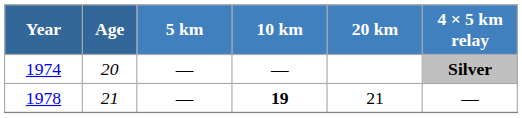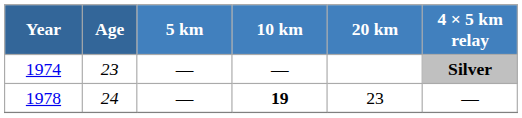 <table class="wikitable" style="font-size:95%; text-align:center; border:grey solid 1px; border-collapse:collapse; background:#ffffff;">
 <tr>
 <th style="background-color:#369; color:white; width:60px;"> Year </th>
 <th style="background-color:#369; color:white; width:40px;"> Age </th>
 <th style="background-color:#4180be; color:white; width:75px;"> 5 km </th>
 <th style="background-color:#4180be; color:white; width:75px;"> 10 km </th>
 <th style="background-color:#4180be; color:white; width:75px;"> 20 km </th>
 <th style="background-color:#4180be; color:white; width:75px;"> 4 × 5 km <br> relay </th>
 </tr>
 <tr>
 <td><a href='#'>1974</a></td>
-<td><em>20</em></td>
+<td><em>23</em></td>
 <td>—</td>
 <td>—</td>
 <td></td>
 <td style="background:silver;"><strong>Silver</strong></td>
 </tr>
 <tr>
 <td><a href='#'>1978</a></td>
-<td><em>21</em></td>
+<td><em>24</em></td>
 <td>—</td>
 <td><strong>19</strong></td>
-<td>21</td>
+<td>23</td>
 <td>—</td>
 </tr>
 <tr>
 </tr>
 </table>
